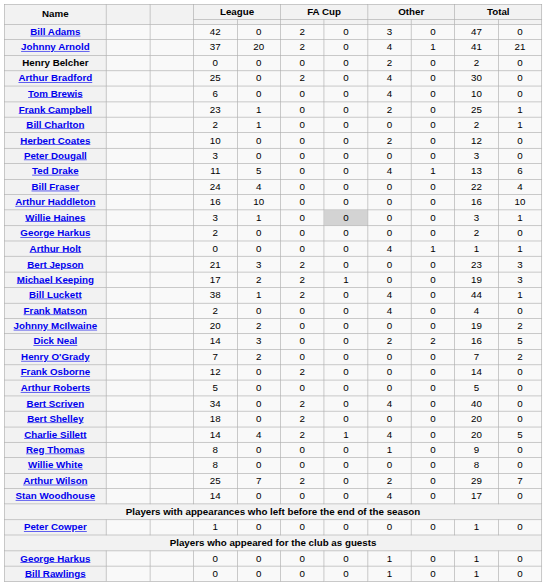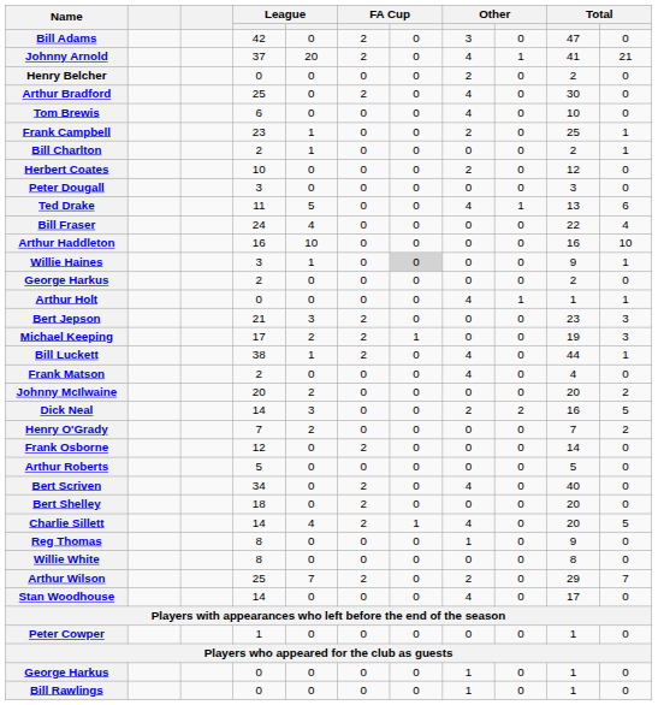 <table class="wikitable plainrowheaders" style="text-align:center;">
 <tr>
 <th scope="col" rowspan="2" style="width:10em;">Name</th>
 <th scope="col" rowspan="2" style="width:4em;"></th>
 <th scope="col" rowspan="2" style="width:4em;"></th>
 <th scope="col" colspan="2">League</th>
 <th scope="col" colspan="2">FA Cup</th>
 <th scope="col" colspan="2">Other</th>
 <th scope="col" colspan="2">Total</th>
 </tr>
 <tr>
 <th scope="col" style="width:4em;"></th>
 <th scope="col" style="width:4em;"></th>
 <th scope="col" style="width:4em;"></th>
 <th scope="col" style="width:4em;"></th>
 <th scope="col" style="width:4em;"></th>
 <th scope="col" style="width:4em;"></th>
 <th scope="col" style="width:4em;"></th>
 <th scope="col" style="width:4em;"></th>
 </tr>
 <tr>
 <th scope="row"><a href='#'>Bill Adams</a></th>
 <td></td>
 <td></td>
 <td>42</td>
 <td>0</td>
 <td>2</td>
 <td>0</td>
 <td>3</td>
 <td>0</td>
 <td>47</td>
 <td>0</td>
 </tr>
 <tr>
 <th scope="row"><a href='#'>Johnny Arnold</a></th>
 <td></td>
 <td></td>
 <td>37</td>
 <td>20</td>
 <td>2</td>
 <td>0</td>
 <td>4</td>
 <td>1</td>
 <td>41</td>
 <td>21</td>
 </tr>
 <tr>
 <th scope="row">Henry Belcher</th>
 <td></td>
 <td></td>
 <td>0</td>
 <td>0</td>
 <td>0</td>
 <td>0</td>
 <td>2</td>
 <td>0</td>
 <td>2</td>
 <td>0</td>
 </tr>
 <tr>
 <th scope="row"><a href='#'>Arthur Bradford</a></th>
 <td></td>
 <td></td>
 <td>25</td>
 <td>0</td>
 <td>2</td>
 <td>0</td>
 <td>4</td>
 <td>0</td>
 <td>30</td>
 <td>0</td>
 </tr>
 <tr>
 <th scope="row"><a href='#'>Tom Brewis</a></th>
 <td></td>
 <td></td>
 <td>6</td>
 <td>0</td>
 <td>0</td>
 <td>0</td>
 <td>4</td>
 <td>0</td>
 <td>10</td>
 <td>0</td>
 </tr>
 <tr>
 <th scope="row"><a href='#'>Frank Campbell</a></th>
 <td></td>
 <td></td>
 <td>23</td>
 <td>1</td>
 <td>0</td>
 <td>0</td>
 <td>2</td>
 <td>0</td>
 <td>25</td>
 <td>1</td>
 </tr>
 <tr>
 <th scope="row"><a href='#'>Bill Charlton</a></th>
 <td></td>
 <td></td>
 <td>2</td>
 <td>1</td>
 <td>0</td>
 <td>0</td>
 <td>0</td>
 <td>0</td>
 <td>2</td>
 <td>1</td>
 </tr>
 <tr>
 <th scope="row"><a href='#'>Herbert Coates</a></th>
 <td></td>
 <td></td>
 <td>10</td>
 <td>0</td>
 <td>0</td>
 <td>0</td>
 <td>2</td>
 <td>0</td>
 <td>12</td>
 <td>0</td>
 </tr>
 <tr>
 <th scope="row"><a href='#'>Peter Dougall</a></th>
 <td></td>
 <td></td>
 <td>3</td>
 <td>0</td>
 <td>0</td>
 <td>0</td>
 <td>0</td>
 <td>0</td>
 <td>3</td>
 <td>0</td>
 </tr>
 <tr>
 <th scope="row"><a href='#'>Ted Drake</a></th>
 <td></td>
 <td></td>
 <td>11</td>
 <td>5</td>
 <td>0</td>
 <td>0</td>
 <td>4</td>
 <td>1</td>
 <td>13</td>
 <td>6</td>
 </tr>
 <tr>
 <th scope="row"><a href='#'>Bill Fraser</a></th>
 <td></td>
 <td></td>
 <td>24</td>
 <td>4</td>
 <td>0</td>
 <td>0</td>
 <td>0</td>
 <td>0</td>
 <td>22</td>
 <td>4</td>
 </tr>
 <tr>
 <th scope="row"><a href='#'>Arthur Haddleton</a></th>
 <td></td>
 <td></td>
 <td>16</td>
 <td>10</td>
 <td>0</td>
 <td>0</td>
 <td>0</td>
 <td>0</td>
 <td>16</td>
 <td>10</td>
 </tr>
 <tr>
 <th scope="row"><a href='#'>Willie Haines</a></th>
 <td></td>
 <td></td>
 <td>3</td>
 <td>1</td>
 <td>0</td>
 <td style="background: lightgrey;">0</td>
 <td>0</td>
 <td>0</td>
-<td>3</td>
+<td>9</td>
 <td>1</td>
 </tr>
 <tr>
 <th scope="row"><a href='#'>George Harkus</a></th>
 <td></td>
 <td></td>
 <td>2</td>
 <td>0</td>
 <td>0</td>
 <td>0</td>
 <td>0</td>
 <td>0</td>
 <td>2</td>
 <td>0</td>
 </tr>
 <tr>
 <th scope="row"><a href='#'>Arthur Holt</a></th>
 <td></td>
 <td></td>
 <td>0</td>
 <td>0</td>
 <td>0</td>
 <td>0</td>
 <td>4</td>
 <td>1</td>
 <td>1</td>
 <td>1</td>
 </tr>
 <tr>
 <th scope="row"><a href='#'>Bert Jepson</a></th>
 <td></td>
 <td></td>
 <td>21</td>
 <td>3</td>
 <td>2</td>
 <td>0</td>
 <td>0</td>
 <td>0</td>
 <td>23</td>
 <td>3</td>
 </tr>
 <tr>
 <th scope="row"><a href='#'>Michael Keeping</a></th>
 <td></td>
 <td></td>
 <td>17</td>
 <td>2</td>
 <td>2</td>
 <td>1</td>
 <td>0</td>
 <td>0</td>
 <td>19</td>
 <td>3</td>
 </tr>
 <tr>
 <th scope="row"><a href='#'>Bill Luckett</a></th>
 <td></td>
 <td></td>
 <td>38</td>
 <td>1</td>
 <td>2</td>
 <td>0</td>
 <td>4</td>
 <td>0</td>
 <td>44</td>
 <td>1</td>
 </tr>
 <tr>
 <th scope="row"><a href='#'>Frank Matson</a></th>
 <td></td>
 <td></td>
 <td>2</td>
 <td>0</td>
 <td>0</td>
 <td>0</td>
 <td>4</td>
 <td>0</td>
 <td>4</td>
 <td>0</td>
 </tr>
 <tr>
 <th scope="row"><a href='#'>Johnny McIlwaine</a></th>
 <td></td>
 <td></td>
 <td>20</td>
 <td>2</td>
 <td>0</td>
 <td>0</td>
 <td>0</td>
 <td>0</td>
-<td>19</td>
+<td>20</td>
 <td>2</td>
 </tr>
 <tr>
 <th scope="row"><a href='#'>Dick Neal</a></th>
 <td></td>
 <td></td>
 <td>14</td>
 <td>3</td>
 <td>0</td>
 <td>0</td>
 <td>2</td>
 <td>2</td>
 <td>16</td>
 <td>5</td>
 </tr>
 <tr>
 <th scope="row"><a href='#'>Henry O'Grady</a></th>
 <td></td>
 <td></td>
 <td>7</td>
 <td>2</td>
 <td>0</td>
 <td>0</td>
 <td>0</td>
 <td>0</td>
 <td>7</td>
 <td>2</td>
 </tr>
 <tr>
 <th scope="row"><a href='#'>Frank Osborne</a></th>
 <td></td>
 <td></td>
 <td>12</td>
 <td>0</td>
 <td>2</td>
 <td>0</td>
 <td>0</td>
 <td>0</td>
 <td>14</td>
 <td>0</td>
 </tr>
 <tr>
 <th scope="row"><a href='#'>Arthur Roberts</a></th>
 <td></td>
 <td></td>
 <td>5</td>
 <td>0</td>
 <td>0</td>
 <td>0</td>
 <td>0</td>
 <td>0</td>
 <td>5</td>
 <td>0</td>
 </tr>
 <tr>
 <th scope="row"><a href='#'>Bert Scriven</a></th>
 <td></td>
 <td></td>
 <td>34</td>
 <td>0</td>
 <td>2</td>
 <td>0</td>
 <td>4</td>
 <td>0</td>
 <td>40</td>
 <td>0</td>
 </tr>
 <tr>
 <th scope="row"><a href='#'>Bert Shelley</a></th>
 <td></td>
 <td></td>
 <td>18</td>
 <td>0</td>
 <td>2</td>
 <td>0</td>
 <td>0</td>
 <td>0</td>
 <td>20</td>
 <td>0</td>
 </tr>
 <tr>
 <th scope="row"><a href='#'>Charlie Sillett</a></th>
 <td></td>
 <td></td>
 <td>14</td>
 <td>4</td>
 <td>2</td>
 <td>1</td>
 <td>4</td>
 <td>0</td>
 <td>20</td>
 <td>5</td>
 </tr>
 <tr>
 <th scope="row"><a href='#'>Reg Thomas</a></th>
 <td></td>
 <td></td>
 <td>8</td>
 <td>0</td>
 <td>0</td>
 <td>0</td>
 <td>1</td>
 <td>0</td>
 <td>9</td>
 <td>0</td>
 </tr>
 <tr>
 <th scope="row"><a href='#'>Willie White</a></th>
 <td></td>
 <td></td>
 <td>8</td>
 <td>0</td>
 <td>0</td>
 <td>0</td>
 <td>0</td>
 <td>0</td>
 <td>8</td>
 <td>0</td>
 </tr>
 <tr>
 <th scope="row"><a href='#'>Arthur Wilson</a></th>
 <td></td>
 <td></td>
 <td>25</td>
 <td>7</td>
 <td>2</td>
 <td>0</td>
 <td>2</td>
 <td>0</td>
 <td>29</td>
 <td>7</td>
 </tr>
 <tr>
 <th scope="row"><a href='#'>Stan Woodhouse</a></th>
 <td></td>
 <td></td>
 <td>14</td>
 <td>0</td>
 <td>0</td>
 <td>0</td>
 <td>4</td>
 <td>0</td>
 <td>17</td>
 <td>0</td>
 </tr>
 <tr>
 <th scope="col" colspan="11">Players with appearances who left before the end of the season</th>
 </tr>
 <tr>
 <th scope="row"><a href='#'>Peter Cowper</a></th>
 <td></td>
 <td></td>
 <td>1</td>
 <td>0</td>
 <td>0</td>
 <td>0</td>
 <td>0</td>
 <td>0</td>
 <td>1</td>
 <td>0</td>
 </tr>
 <tr>
 <th scope="col" colspan="11">Players who appeared for the club as guests</th>
 </tr>
 <tr>
 <th scope="row"><a href='#'>George Harkus</a></th>
 <td></td>
 <td></td>
 <td>0</td>
 <td>0</td>
 <td>0</td>
 <td>0</td>
 <td>1</td>
 <td>0</td>
 <td>1</td>
 <td>0</td>
 </tr>
 <tr>
 <th scope="row"><a href='#'>Bill Rawlings</a></th>
 <td></td>
 <td></td>
 <td>0</td>
 <td>0</td>
 <td>0</td>
 <td>0</td>
 <td>1</td>
 <td>0</td>
 <td>1</td>
 <td>0</td>
 </tr>
 </table>
